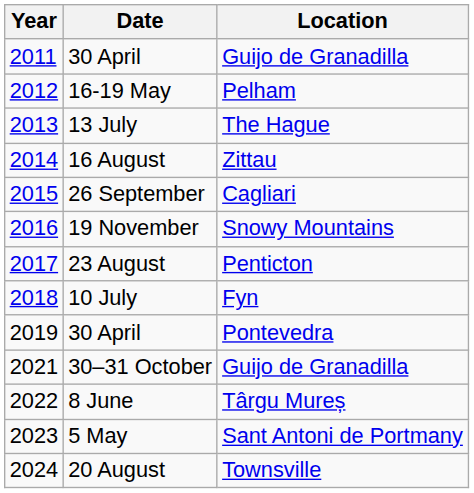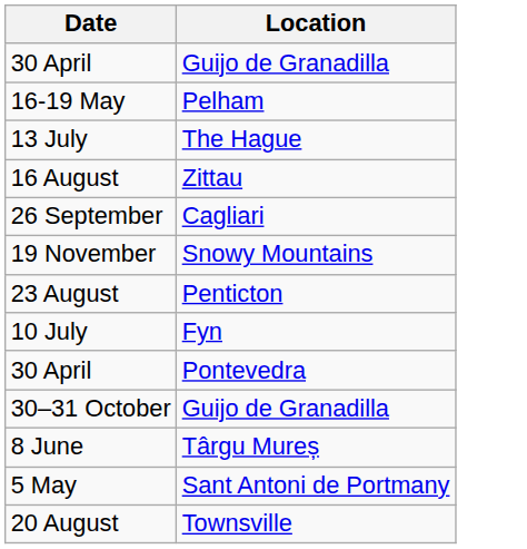 <table class="wikitable">
 <tr>
-<th scope="col">Year</th>
 <th scope="col">Date</th>
 <th scope="col">Location</th>
 </tr>
 <tr>
-<td><a href='#'>2011</a></td>
 <td>30 April</td>
 <td> <a href='#'>Guijo de Granadilla</a></td>
 </tr>
 <tr>
-<td><a href='#'>2012</a></td>
 <td>16-19 May</td>
 <td> <a href='#'>Pelham</a></td>
 </tr>
 <tr>
-<td><a href='#'>2013</a></td>
 <td>13 July</td>
 <td> <a href='#'>The Hague</a></td>
 </tr>
 <tr>
-<td><a href='#'>2014</a></td>
 <td>16 August</td>
 <td> <a href='#'>Zittau</a></td>
 </tr>
 <tr>
-<td><a href='#'>2015</a></td>
 <td>26 September</td>
 <td> <a href='#'>Cagliari</a></td>
 </tr>
 <tr>
-<td><a href='#'>2016</a></td>
 <td>19 November</td>
 <td> <a href='#'>Snowy Mountains</a></td>
 </tr>
 <tr>
-<td><a href='#'>2017</a></td>
 <td>23 August</td>
 <td> <a href='#'>Penticton</a></td>
 </tr>
 <tr>
-<td><a href='#'>2018</a></td>
 <td>10 July</td>
 <td> <a href='#'>Fyn</a></td>
 </tr>
 <tr>
-<td>2019</td>
 <td>30 April</td>
 <td> <a href='#'>Pontevedra</a></td>
 </tr>
 <tr>
-<td>2021</td>
 <td>30–31 October</td>
 <td> <a href='#'>Guijo de Granadilla</a></td>
 </tr>
 <tr>
-<td>2022</td>
 <td>8 June</td>
 <td> <a href='#'>Târgu Mureș</a></td>
 </tr>
 <tr>
-<td>2023</td>
 <td>5 May</td>
 <td> <a href='#'>Sant Antoni de Portmany</a></td>
 </tr>
 <tr>
-<td>2024</td>
 <td>20 August</td>
 <td> <a href='#'>Townsville</a></td>
 </tr>
 </table>
